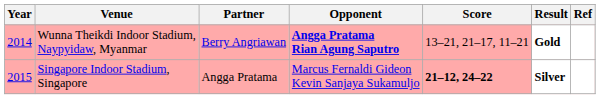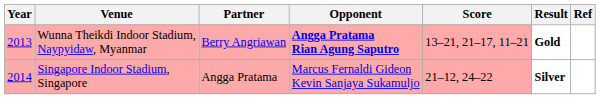 <table class="sortable wikitable" style="font-size: 90%">
 <tr>
 <th>Year</th>
 <th>Venue</th>
 <th>Partner</th>
 <th>Opponent</th>
 <th>Score</th>
 <th>Result</th>
 <th>Ref</th>
 </tr>
 <tr style="background:#FFAAAA">
-<td align="center"><a href='#'>2014</a></td>
+<td align="center"><a href='#'>2013</a></td>
 <td align="left">Wunna Theikdi Indoor Stadium,<br><a href='#'>Naypyidaw</a>, Myanmar</td>
 <td align="left"> <a href='#'>Berry Angriawan</a></td>
 <td align="left"><strong> <a href='#'>Angga Pratama</a><br> <a href='#'>Rian Agung Saputro</a></strong></td>
 <td align="left">13–21, 21–17, 11–21</td>
 <td style="text-align:left; background:white"> <strong>Gold</strong></td>
 <td style="text-align:center; background:white"></td>
 </tr>
 <tr style="background:#FFAAAA">
-<td align="center"><a href='#'>2015</a></td>
+<td align="center"><a href='#'>2014</a></td>
 <td align="left"><a href='#'>Singapore Indoor Stadium</a>,<br>Singapore</td>
 <td align="left"> Angga Pratama</td>
 <td align="left"> <a href='#'>Marcus Fernaldi Gideon</a><br> <a href='#'>Kevin Sanjaya Sukamuljo</a></td>
-<td align="left"><strong>21–12, 24–22</strong></td>
+<td align="left">21–12, 24–22</td>
 <td style="text-align:left; background:white"> <strong>Silver</strong></td>
 <td style="text-align:center; background:white"></td>
 </tr>
 </table>
